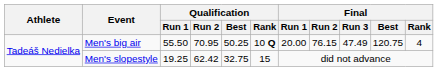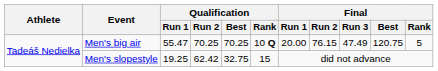 <table class="wikitable" style="font-size:90%">
 <tr>
 <th rowspan=2>Athlete</th>
 <th rowspan=2>Event</th>
 <th colspan=4>Qualification</th>
 <th colspan=5>Final</th>
 </tr>
 <tr style="font-size:95%">
 <th>Run 1</th>
 <th>Run 2</th>
 <th>Best</th>
 <th>Rank</th>
 <th>Run 1</th>
 <th>Run 2</th>
 <th>Run 3</th>
 <th>Best</th>
 <th>Rank</th>
 </tr>
 <tr align=center>
 <td align=left rowspan=2><a href='#'>Tadeáš Nedielka</a></td>
 <td align=left><a href='#'>Men's big air</a></td>
-<td>55.50</td>
-<td>70.95</td>
-<td>50.25</td>
+<td>55.47</td>
+<td>70.25</td>
+<td>70.25</td>
 <td>10 <strong>Q</strong></td>
 <td>20.00</td>
 <td>76.15</td>
 <td>47.49</td>
 <td>120.75</td>
-<td>4</td>
+<td>5</td>
 </tr>
 <tr align=center>
 <td align=left><a href='#'>Men's slopestyle</a></td>
 <td>19.25</td>
 <td>62.42</td>
 <td>32.75</td>
 <td>15</td>
 <td colspan=5>did not advance</td>
 </tr>
 </table>
